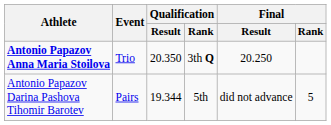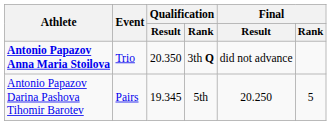 <table class="wikitable" style="font-size:90%">
 <tr>
 <th rowspan=2>Athlete</th>
 <th rowspan=2>Event</th>
 <th colspan=2>Qualification</th>
 <th colspan=2>Final</th>
 </tr>
 <tr style="font-size:95%">
 <th>Result</th>
 <th>Rank</th>
 <th>Result</th>
 <th>Rank</th>
 </tr>
 <tr align="center">
 <td align=left><strong><a href='#'>Antonio Papazov</a></strong><br><strong><a href='#'>Anna Maria Stoilova</a></strong></td>
 <td align=left><a href='#'>Trio</a></td>
 <td>20.350</td>
 <td>3th <strong>Q</strong></td>
-<td>20.250</td>
+<td colspan=1>did not advance</td>
 <td></td>
 </tr>
 <tr align="center">
 <td align=left><a href='#'>Antonio Papazov</a><br><a href='#'>Darina Pashova</a><br><a href='#'>Tihomir Barotev</a></td>
 <td align=left><a href='#'>Pairs</a></td>
-<td>19.344</td>
+<td>19.345</td>
 <td>5th</td>
-<td colspan=1>did not advance</td>
+<td>20.250</td>
 <td>5</td>
 </tr>
 </table>
